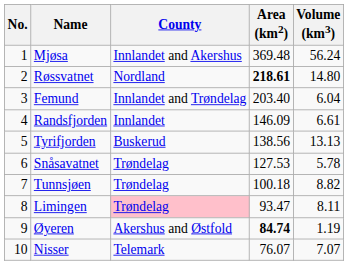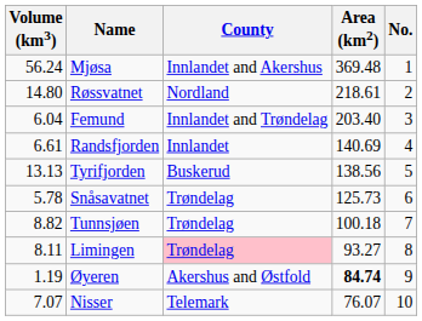 <table class="wikitable">
 <tr>
-<th>No.</th>
+<th>Volume<br>(km<sup>3</sup>)</th>
 <th>Name</th>
 <th><a href='#'>County</a></th>
 <th>Area<br>(km<sup>2</sup>)</th>
-<th>Volume<br>(km<sup>3</sup>)</th>
+<th>No.</th>
 </tr>
 <tr>
-<td align="right">1</td>
+<td align="right">56.24</td>
 <td><a href='#'>Mjøsa</a></td>
 <td><a href='#'>Innlandet</a> and <a href='#'>Akershus</a></td>
 <td align="right">369.48</td>
-<td align="right">56.24</td>
+<td align="right">1</td>
 </tr>
 <tr>
-<td align="right">2</td>
+<td align="right">14.80</td>
 <td><a href='#'>Røssvatnet</a></td>
 <td><a href='#'>Nordland</a></td>
-<td align="right"><strong>218.61</strong></td>
-<td align="right">14.80</td>
+<td align="right">218.61</td>
+<td align="right">2</td>
 </tr>
 <tr>
-<td align="right">3</td>
+<td align="right">6.04</td>
 <td><a href='#'>Femund</a></td>
 <td><a href='#'>Innlandet</a> and <a href='#'>Trøndelag</a></td>
 <td align="right">203.40</td>
-<td align="right">6.04</td>
+<td align="right">3</td>
 </tr>
 <tr>
-<td align="right">4</td>
+<td align="right">6.61</td>
 <td><a href='#'>Randsfjorden</a></td>
 <td><a href='#'>Innlandet</a></td>
-<td align="right">146.09</td>
-<td align="right">6.61</td>
+<td align="right">140.69</td>
+<td align="right">4</td>
 </tr>
 <tr>
-<td align="right">5</td>
+<td align="right">13.13</td>
 <td><a href='#'>Tyrifjorden</a></td>
 <td><a href='#'>Buskerud</a></td>
 <td align="right">138.56</td>
-<td align="right">13.13</td>
+<td align="right">5</td>
 </tr>
 <tr>
-<td align="right">6</td>
+<td align="right">5.78</td>
 <td><a href='#'>Snåsavatnet</a></td>
 <td><a href='#'>Trøndelag</a></td>
-<td align="right">127.53</td>
-<td align="right">5.78</td>
+<td align="right">125.73</td>
+<td align="right">6</td>
 </tr>
 <tr>
-<td align="right">7</td>
+<td align="right">8.82</td>
 <td><a href='#'>Tunnsjøen</a></td>
 <td><a href='#'>Trøndelag</a></td>
 <td align="right">100.18</td>
-<td align="right">8.82</td>
+<td align="right">7</td>
 </tr>
 <tr>
-<td align="right">8</td>
+<td align="right">8.11</td>
 <td><a href='#'>Limingen</a></td>
 <td style="background: pink;"><a href='#'>Trøndelag</a></td>
-<td align="right">93.47</td>
-<td align="right">8.11</td>
+<td align="right">93.27</td>
+<td align="right">8</td>
 </tr>
 <tr>
-<td align="right">9</td>
+<td align="right">1.19</td>
 <td><a href='#'>Øyeren</a></td>
 <td><a href='#'>Akershus</a> and <a href='#'>Østfold</a></td>
 <td align="right"><strong>84.74</strong></td>
-<td align="right">1.19</td>
+<td align="right">9</td>
 </tr>
 <tr>
-<td align="right">10</td>
+<td align="right">7.07</td>
 <td><a href='#'>Nisser</a></td>
 <td><a href='#'>Telemark</a></td>
 <td align="right">76.07</td>
-<td align="right">7.07</td>
+<td align="right">10</td>
 </tr>
 </table>
